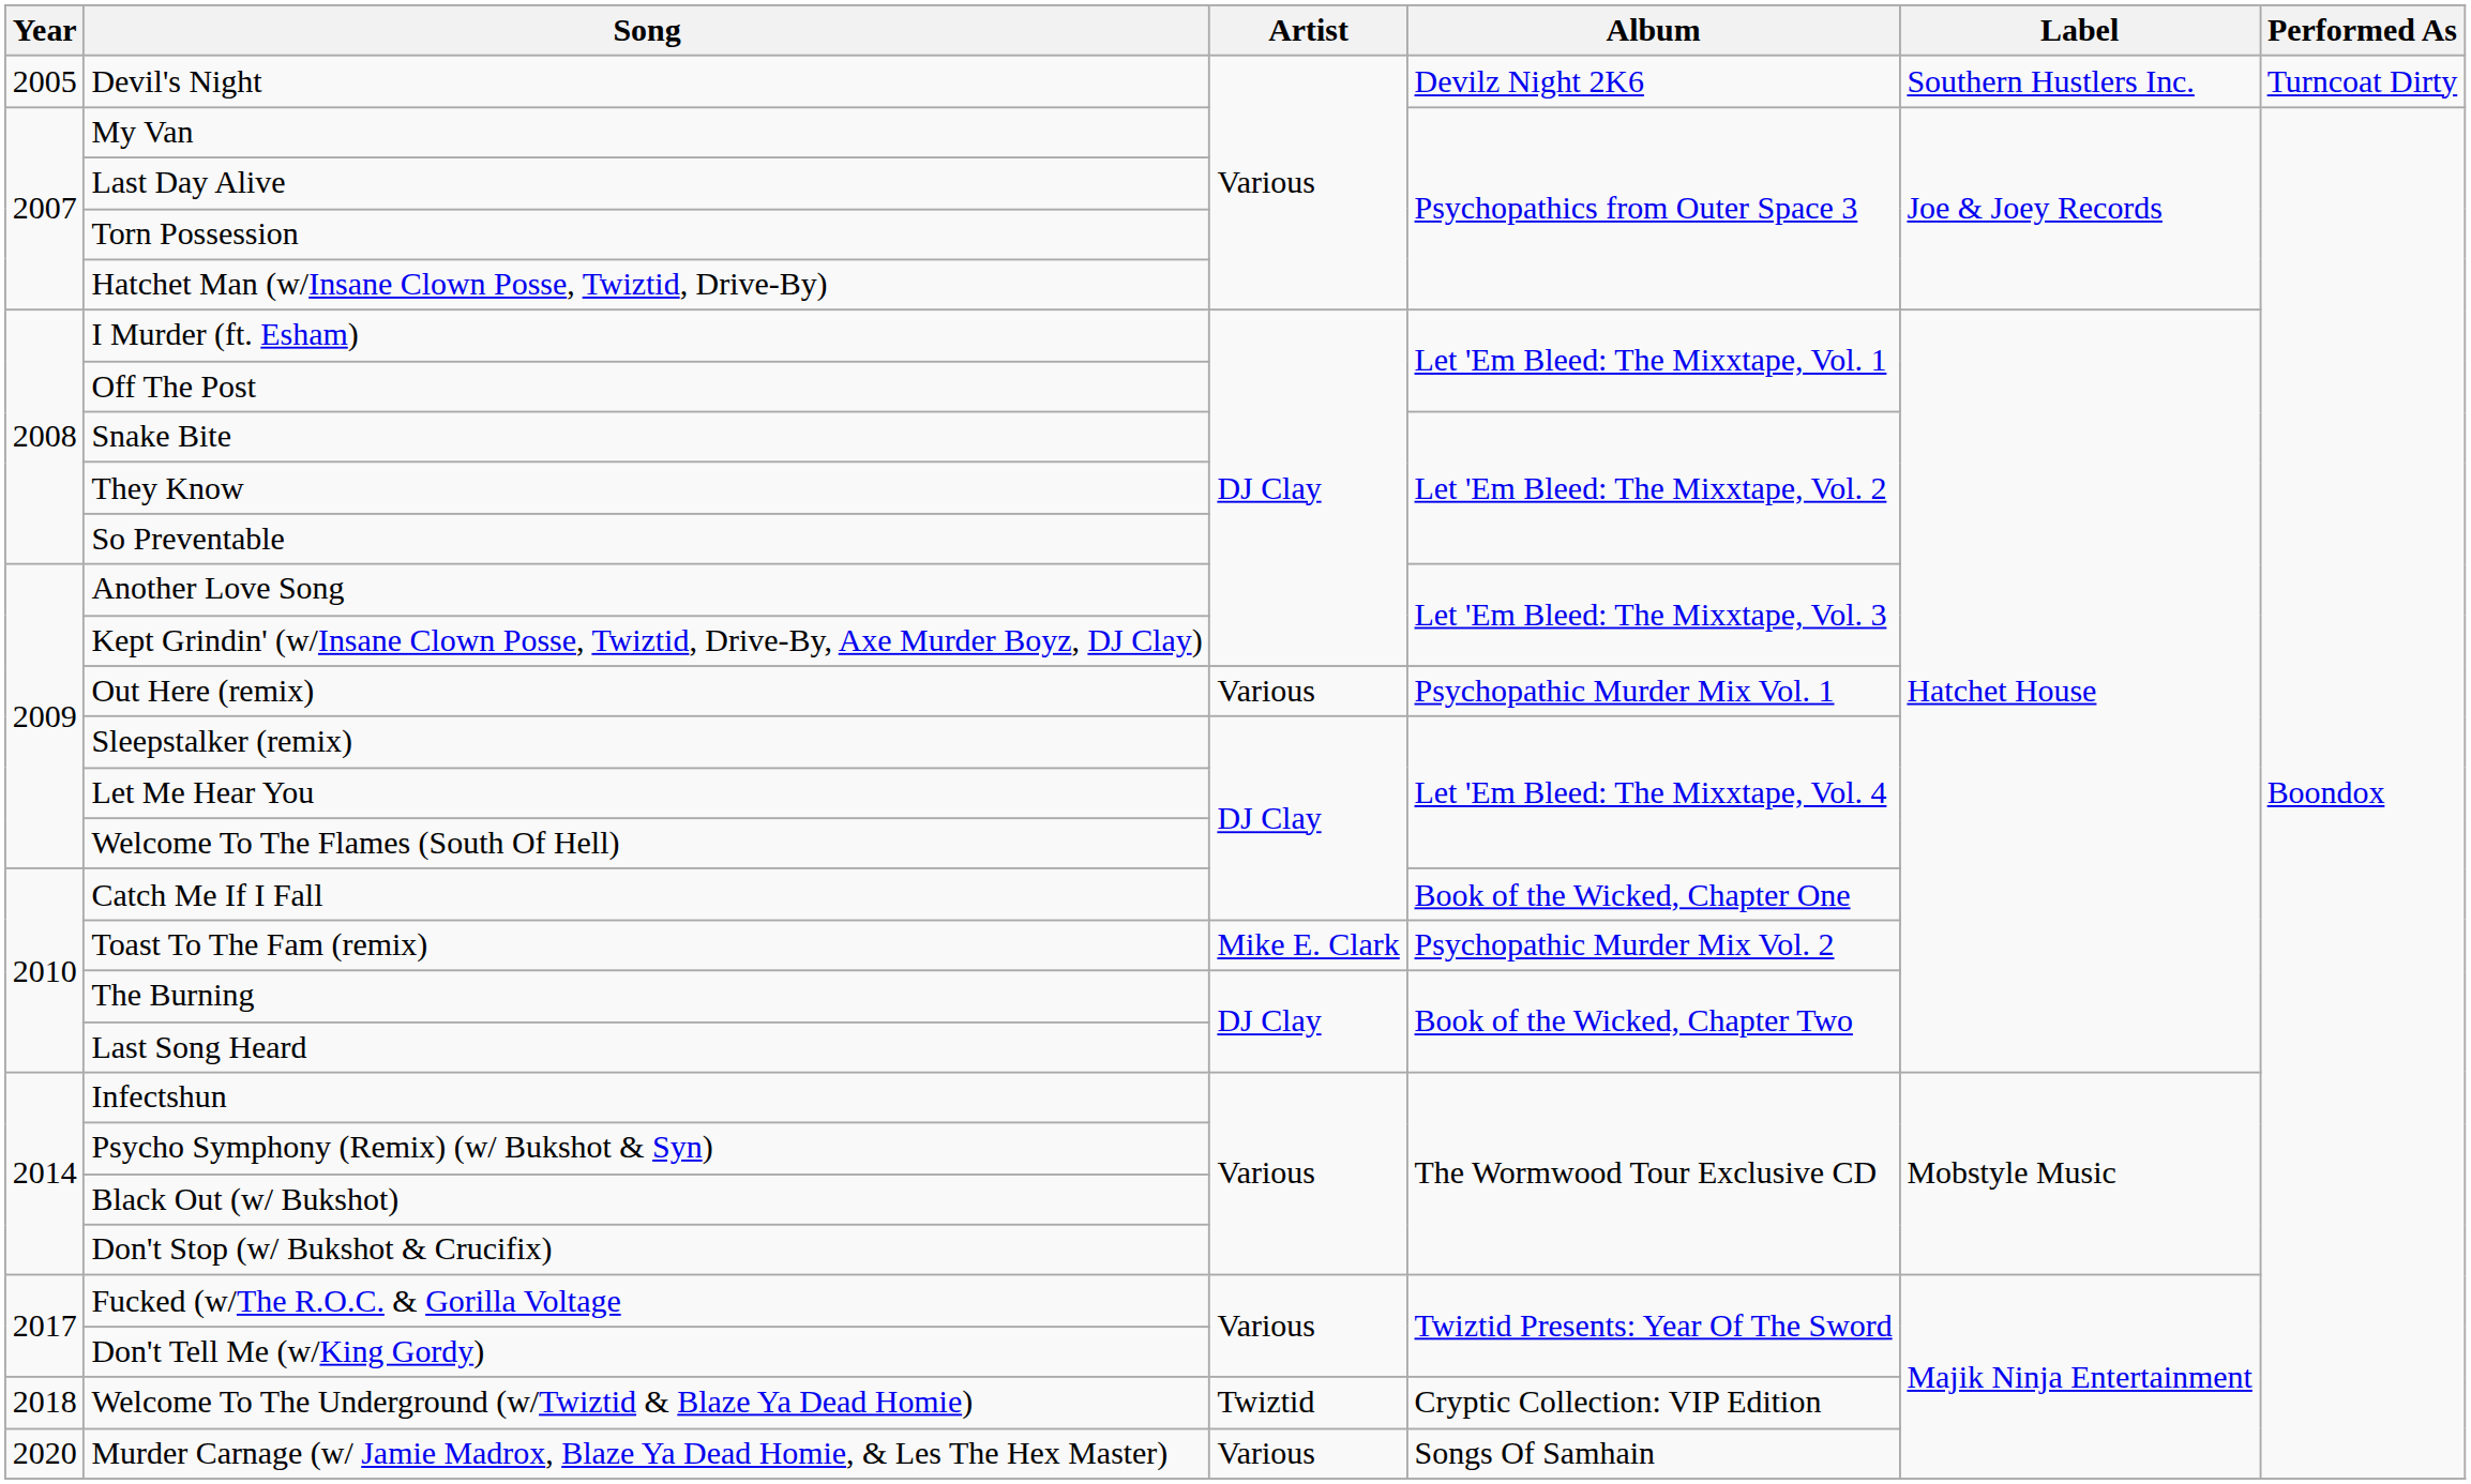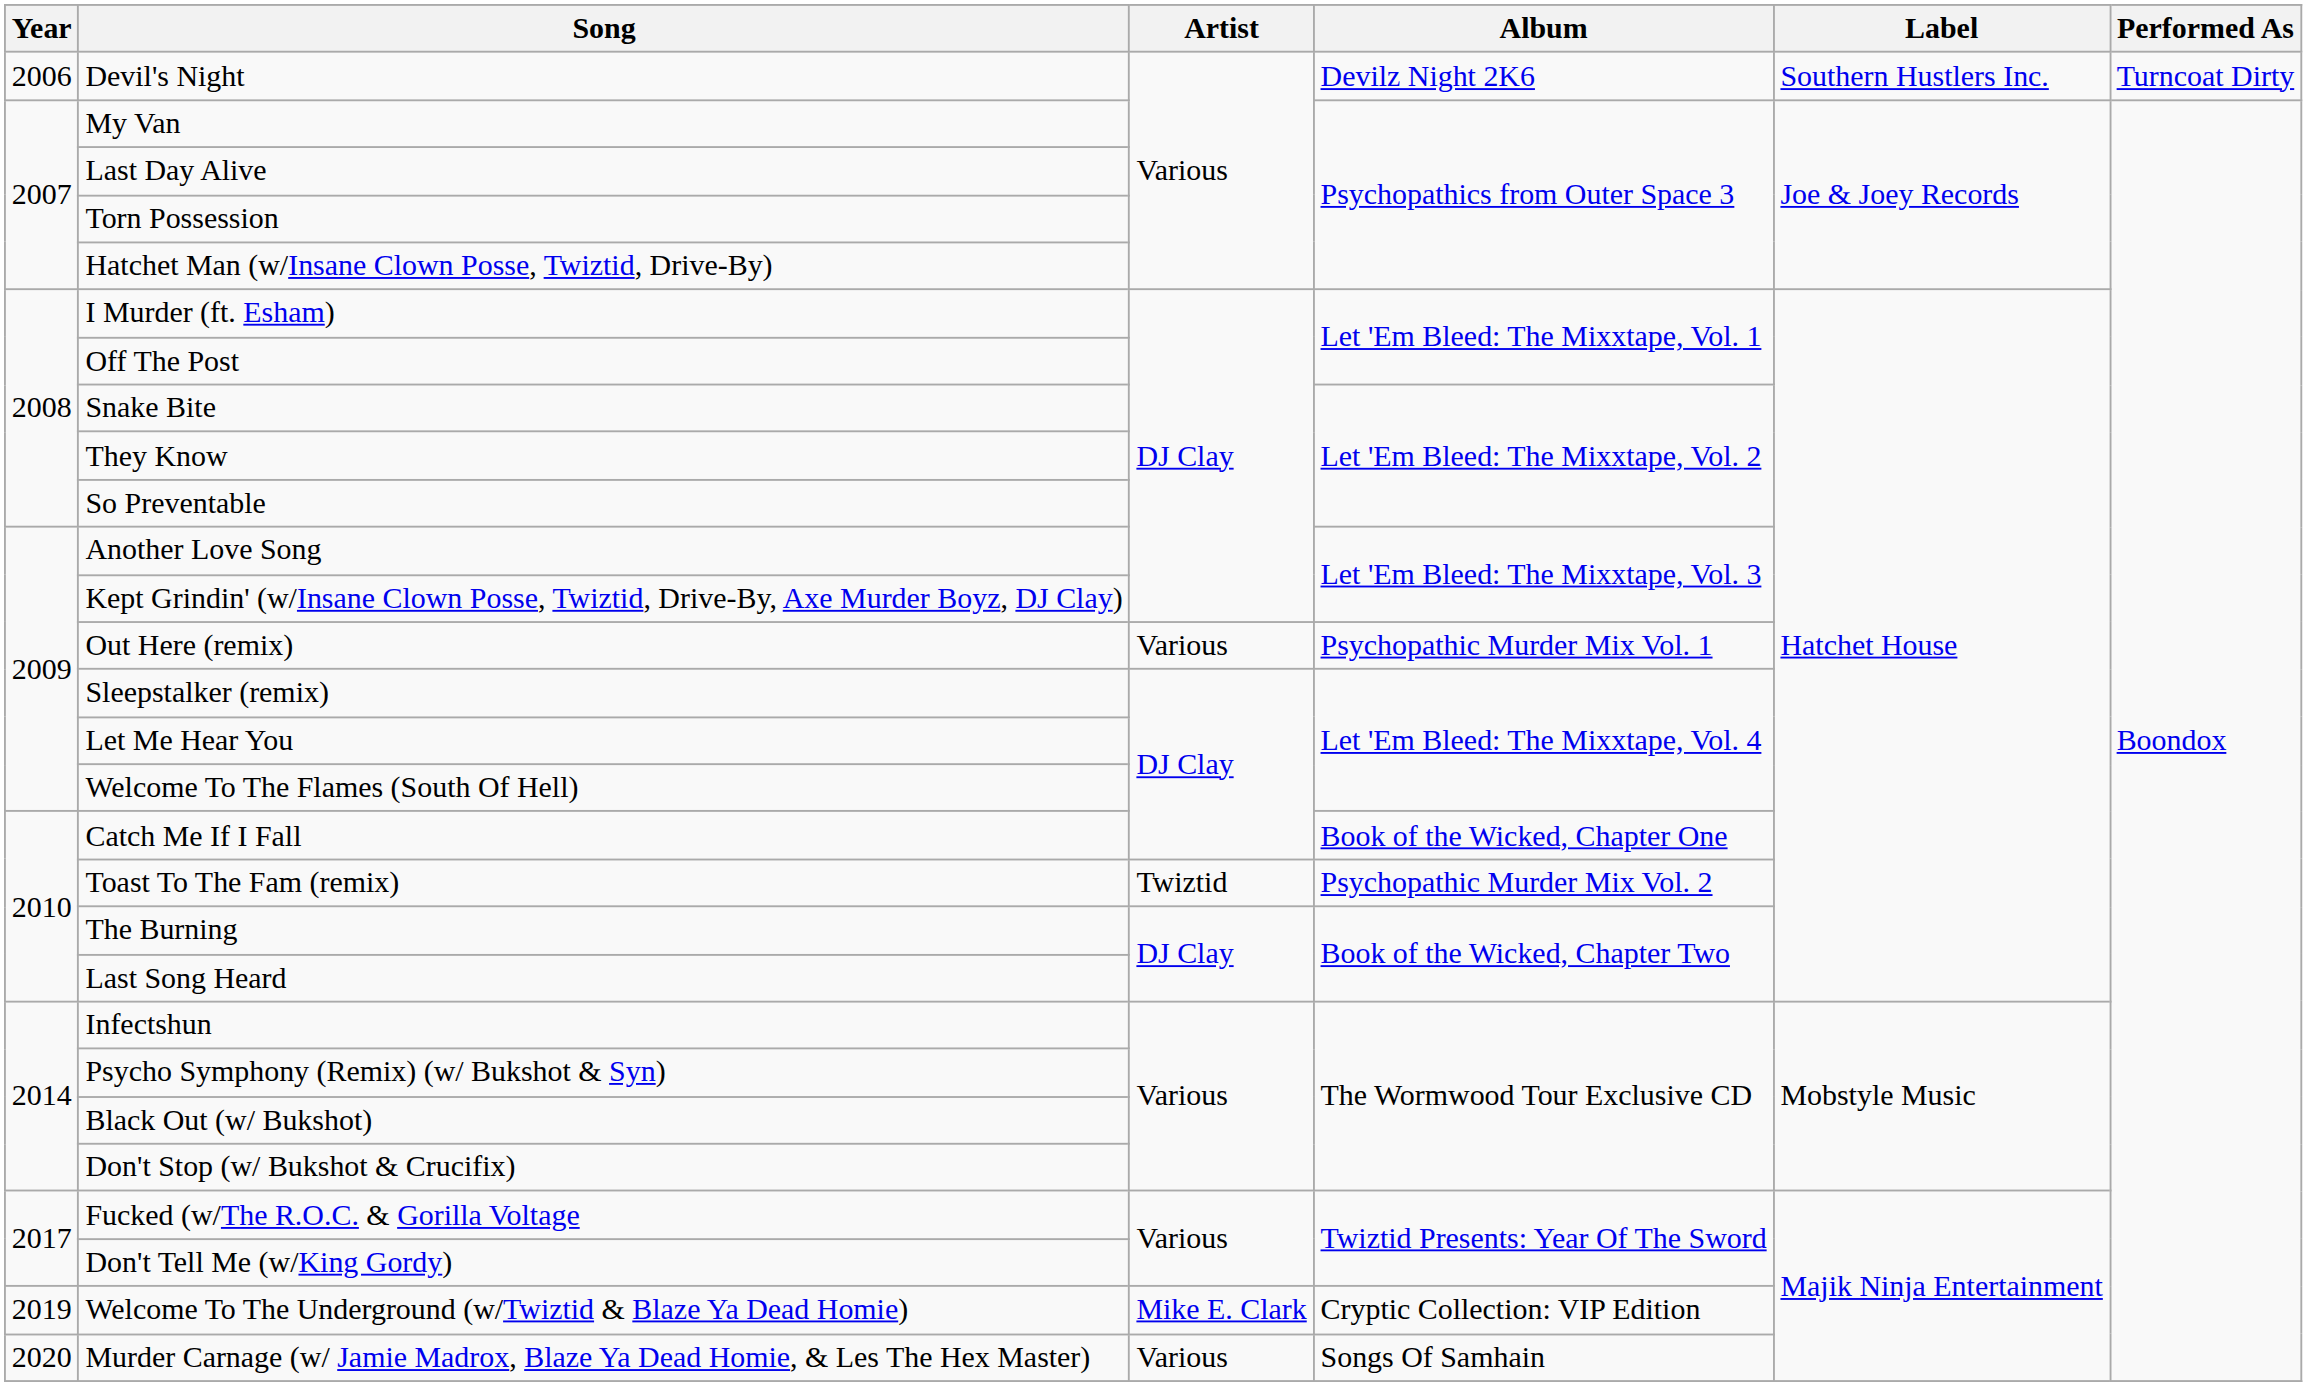 <table class="wikitable" border="1">
 <tr>
 <th>Year</th>
 <th>Song</th>
 <th>Artist</th>
 <th>Album</th>
 <th>Label</th>
 <th>Performed As</th>
 </tr>
 <tr>
-<td>2005</td>
+<td>2006</td>
 <td>Devil's Night</td>
 <td rowspan="5">Various</td>
 <td><a href='#'>Devilz Night 2K6</a></td>
 <td><a href='#'>Southern Hustlers Inc.</a></td>
 <td><a href='#'>Turncoat Dirty</a></td>
 </tr>
 <tr>
 <td rowspan="4">2007</td>
 <td>My Van</td>
 <td rowspan="4"><a href='#'>Psychopathics from Outer Space 3</a></td>
 <td rowspan="4"><a href='#'>Joe & Joey Records</a></td>
 <td rowspan="27"><a href='#'>Boondox</a></td>
 </tr>
 <tr>
 <td>Last Day Alive</td>
 </tr>
 <tr>
 <td>Torn Possession</td>
 </tr>
 <tr>
 <td>Hatchet Man (w/<a href='#'>Insane Clown Posse</a>, <a href='#'>Twiztid</a>, Drive-By)</td>
 </tr>
 <tr>
 <td rowspan="5">2008</td>
 <td>I Murder (ft. <a href='#'>Esham</a>)</td>
 <td rowspan="7"><a href='#'>DJ Clay</a></td>
 <td rowspan="2"><a href='#'>Let 'Em Bleed: The Mixxtape, Vol. 1</a></td>
 <td rowspan="15"><a href='#'>Hatchet House</a></td>
 </tr>
 <tr>
 <td>Off The Post</td>
 </tr>
 <tr>
 <td>Snake Bite</td>
 <td rowspan="3"><a href='#'>Let 'Em Bleed: The Mixxtape, Vol. 2</a></td>
 </tr>
 <tr>
 <td>They Know</td>
 </tr>
 <tr>
 <td>So Preventable</td>
 </tr>
 <tr>
 <td rowspan="6">2009</td>
 <td>Another Love Song</td>
 <td rowspan="2"><a href='#'>Let 'Em Bleed: The Mixxtape, Vol. 3</a></td>
 </tr>
 <tr>
 <td>Kept Grindin' (w/<a href='#'>Insane Clown Posse</a>, <a href='#'>Twiztid</a>, Drive-By, <a href='#'>Axe Murder Boyz</a>, <a href='#'>DJ Clay</a>)</td>
 </tr>
 <tr>
 <td>Out Here (remix)</td>
 <td>Various</td>
 <td><a href='#'>Psychopathic Murder Mix Vol. 1</a></td>
 </tr>
 <tr>
 <td>Sleepstalker (remix)</td>
 <td rowspan="4"><a href='#'>DJ Clay</a></td>
 <td rowspan="3"><a href='#'>Let 'Em Bleed: The Mixxtape, Vol. 4</a></td>
 </tr>
 <tr>
 <td>Let Me Hear You</td>
 </tr>
 <tr>
 <td>Welcome To The Flames (South Of Hell)</td>
 </tr>
 <tr>
 <td rowspan="4">2010</td>
 <td>Catch Me If I Fall</td>
 <td><a href='#'>Book of the Wicked, Chapter One</a></td>
 </tr>
 <tr>
 <td>Toast To The Fam (remix)</td>
-<td><a href='#'>Mike E. Clark</a></td>
+<td>Twiztid</td>
 <td><a href='#'>Psychopathic Murder Mix Vol. 2</a></td>
 </tr>
 <tr>
 <td>The Burning</td>
 <td rowspan="2"><a href='#'>DJ Clay</a></td>
 <td rowspan="2"><a href='#'>Book of the Wicked, Chapter Two</a></td>
 </tr>
 <tr>
 <td>Last Song Heard</td>
 </tr>
 <tr>
 <td rowspan="4">2014</td>
 <td>Infectshun</td>
 <td rowspan="4">Various</td>
 <td rowspan="4">The Wormwood Tour Exclusive CD</td>
 <td rowspan="4">Mobstyle Music</td>
 </tr>
 <tr>
 <td>Psycho Symphony (Remix) (w/ Bukshot & <a href='#'>Syn</a>)</td>
 </tr>
 <tr>
 <td>Black Out (w/ Bukshot)</td>
 </tr>
 <tr>
 <td>Don't Stop (w/ Bukshot & Crucifix)</td>
 </tr>
 <tr>
 <td rowspan="2">2017</td>
 <td>Fucked (w/<a href='#'>The R.O.C.</a> & <a href='#'>Gorilla Voltage</a></td>
 <td rowspan="2">Various</td>
 <td rowspan="2"><a href='#'>Twiztid Presents: Year Of The Sword</a></td>
 <td rowspan="4"><a href='#'>Majik Ninja Entertainment</a></td>
 </tr>
 <tr>
 <td>Don't Tell Me (w/<a href='#'>King Gordy</a>)</td>
 </tr>
 <tr>
-<td>2018</td>
+<td>2019</td>
 <td>Welcome To The Underground (w/<a href='#'>Twiztid</a> & <a href='#'>Blaze Ya Dead Homie</a>)</td>
-<td>Twiztid</td>
+<td><a href='#'>Mike E. Clark</a></td>
 <td>Cryptic Collection: VIP Edition</td>
 </tr>
 <tr>
 <td>2020</td>
 <td>Murder Carnage (w/ <a href='#'>Jamie Madrox</a>, <a href='#'>Blaze Ya Dead Homie</a>, & Les The Hex Master)</td>
 <td>Various</td>
 <td>Songs Of Samhain</td>
 </tr>
 <tr>
 </tr>
 </table>
